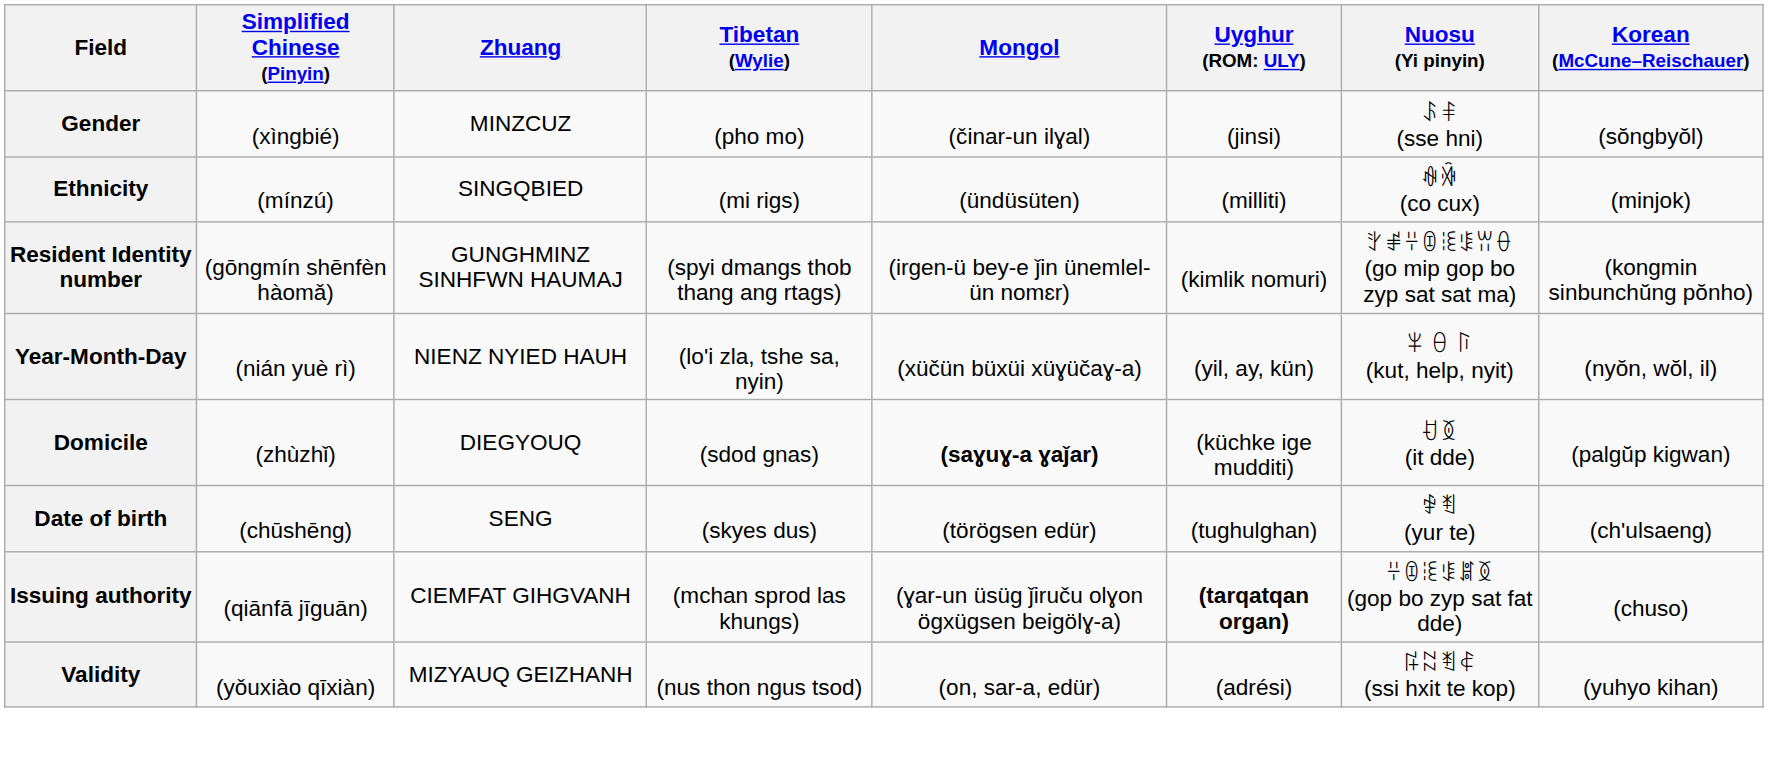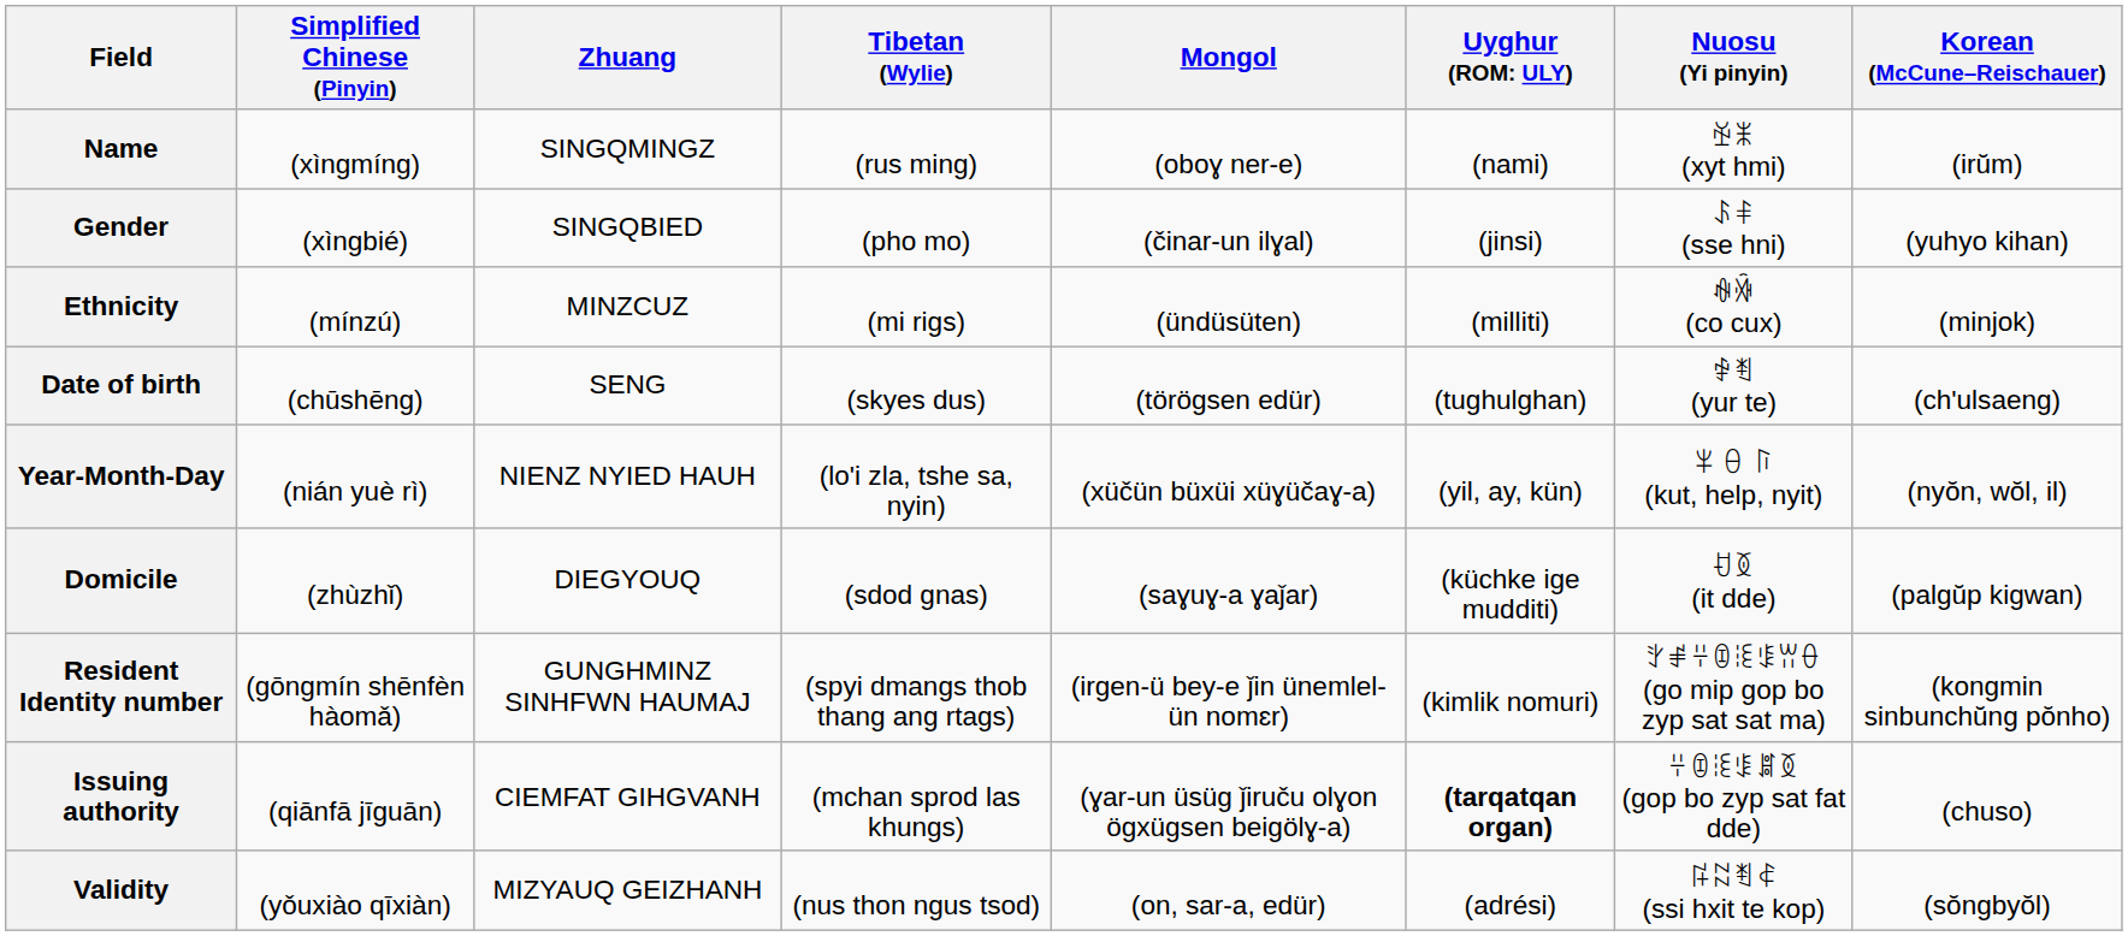 <table class="wikitable">
 <tr style="text-align: center;">
 <th>Field</th>
 <th><a href='#'>Simplified Chinese</a><br><small>(<a href='#'>Pinyin</a>)</small></th>
 <th><a href='#'>Zhuang</a></th>
 <th><a href='#'>Tibetan</a><br><small>(<a href='#'>Wylie</a>)</small></th>
 <th><a href='#'>Mongol</a></th>
 <th><a href='#'>Uyghur</a><br><small>(ROM: <a href='#'>ULY</a>)</small></th>
 <th><a href='#'>Nuosu</a><br><small>(Yi pinyin)</small></th>
 <th><a href='#'>Korean</a><br><small>(<a href='#'>McCune–Reischauer</a>)</small></th>
 </tr>
 <tr style="text-align: center;">
+<th>Name</th>
+<td><br>(xìngmíng)</td>
+<td>SINGQMINGZ</td>
+<td><br>(rus ming)</td>
+<td><br>(oboɣ ner-e)</td>
+<td><br>(nami)</td>
+<td>ꑫꂓ<br>(xyt hmi)</td>
+<td><br>(irŭm)</td>
+</tr>
+<tr style="text-align: center;">
 <th>Gender</th>
 <td><br>(xìngbié)</td>
-<td>MINZCUZ</td>
+<td>SINGQBIED</td>
 <td><br>(pho mo)</td>
 <td><br>(činar-un ilɣal)</td>
 <td><br>(jinsi)</td>
 <td>ꌺꅪ<br>(sse hni)</td>
-<td><br>(sŏngbyŏl)</td>
+<td><br>(yuhyo kihan)</td>
 </tr>
 <tr style="text-align: center;">
 <th>Ethnicity</th>
 <td><br>(mínzú)</td>
-<td>SINGQBIED</td>
+<td>MINZCUZ</td>
 <td><br>(mi rigs)</td>
 <td><br>(ündüsüten)</td>
 <td><br>(milliti)</td>
 <td>ꊿꋅ<br>(co cux)</td>
 <td><br>(minjok)</td>
 </tr>
 <tr style="text-align: center;">
-<th>Resident Identity number</th>
-<td><br>(gōngmín shēnfèn hàomǎ)</td>
-<td>GUNGHMINZ SINHFWN HAUMAJ</td>
-<td><br>(spyi dmangs thob thang ang rtags)</td>
-<td><br>(irgen-ü bey-e ǰin ünemlel-ün nomɛr)</td>
-<td><br>(kimlik nomuri)</td>
-<td>ꇬꂱꇭꀧꊫꌐꀕꂷ<br>(go mip gop bo zyp sat sat ma)</td>
-<td><br>(kongmin sinbunchŭng pŏnho)</td>
+<th>Date of birth</th>
+<td><br>(chūshēng)</td>
+<td>SENG</td>
+<td><br>(skyes dus)</td>
+<td><br>(törögsen edür)</td>
+<td><br>(tughulghan)</td>
+<td>ꒆꄮ<br>(yur te)</td>
+<td><br>(ch'ulsaeng)</td>
 </tr>
 <tr style="text-align: center;">
 <th>Year-Month-Day</th>
 <td><br>(nián yuè rì)</td>
 <td>NIENZ NYIED HAUH</td>
 <td>  <br>(lo'i zla, tshe sa, nyin)</td>
 <td><br>(xüčün büxüi xüɣüčaɣ-a)</td>
 <td><br>(yil, ay, kün)</td>
 <td>ꈎ ꆪ ꑍ<br>(kut, help, nyit)</td>
 <td><br>(nyŏn, wŏl, il)</td>
 </tr>
 <tr style="text-align: center;">
 <th>Domicile</th>
 <td><br>(zhùzhǐ)</td>
 <td>DIEGYOUQ</td>
 <td><br>(sdod gnas)</td>
-<td><strong><br>(saɣuɣ-a ɣaǰar)</strong></td>
+<td><br>(saɣuɣ-a ɣaǰar)</td>
 <td><br>(küchke ige mudditi)</td>
 <td>ꀀꅉ<br>(it dde)</td>
 <td><br>(palgŭp kigwan)</td>
 </tr>
 <tr style="text-align: center;">
-<th>Date of birth</th>
-<td><br>(chūshēng)</td>
-<td>SENG</td>
-<td><br>(skyes dus)</td>
-<td><br>(törögsen edür)</td>
-<td><br>(tughulghan)</td>
-<td>ꒆꄮ<br>(yur te)</td>
-<td><br>(ch'ulsaeng)</td>
+<th>Resident Identity number</th>
+<td><br>(gōngmín shēnfèn hàomǎ)</td>
+<td>GUNGHMINZ SINHFWN HAUMAJ</td>
+<td><br>(spyi dmangs thob thang ang rtags)</td>
+<td><br>(irgen-ü bey-e ǰin ünemlel-ün nomɛr)</td>
+<td><br>(kimlik nomuri)</td>
+<td>ꇬꂱꇭꀧꊫꌐꀕꂷ<br>(go mip gop bo zyp sat sat ma)</td>
+<td><br>(kongmin sinbunchŭng pŏnho)</td>
 </tr>
 <tr style="text-align: center;">
 <th>Issuing authority</th>
 <td><br>(qiānfā jīguān)</td>
 <td>CIEMFAT GIHGVANH</td>
 <td><br>(mchan sprod las khungs)</td>
 <td><br>(ɣar-un üsüg ǰiruču olɣon ögxügsen beigölɣ-a)</td>
 <td><strong><br>(tarqatqan organ)</strong></td>
 <td>ꇭꀧꊫꌐꃑꅉ<br>(gop bo zyp sat fat dde)</td>
 <td><br>(chuso)</td>
 </tr>
 <tr style="text-align: center;">
 <th>Validity</th>
 <td><br>(yǒuxiào qīxiàn)</td>
 <td>MIZYAUQ GEIZHANH</td>
 <td><br>(nus thon ngus tsod)</td>
 <td><br>(on, sar-a, edür)</td>
 <td><br>(adrési)</td>
 <td>ꌬꉆꄮꈉ<br>(ssi hxit te kop)</td>
-<td><br>(yuhyo kihan)</td>
+<td><br>(sŏngbyŏl)</td>
 </tr>
 </table>
